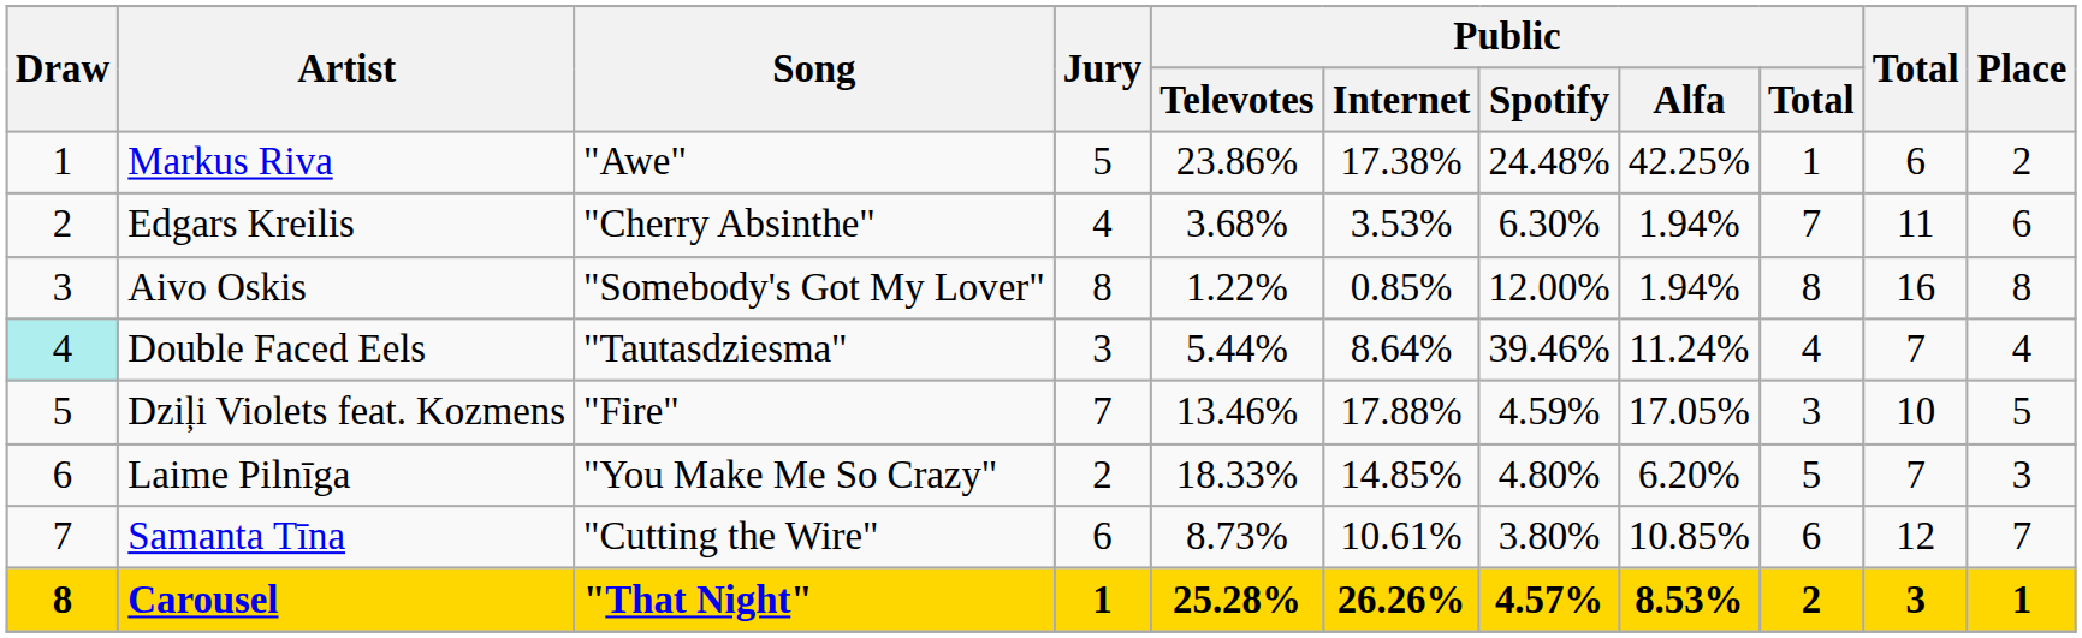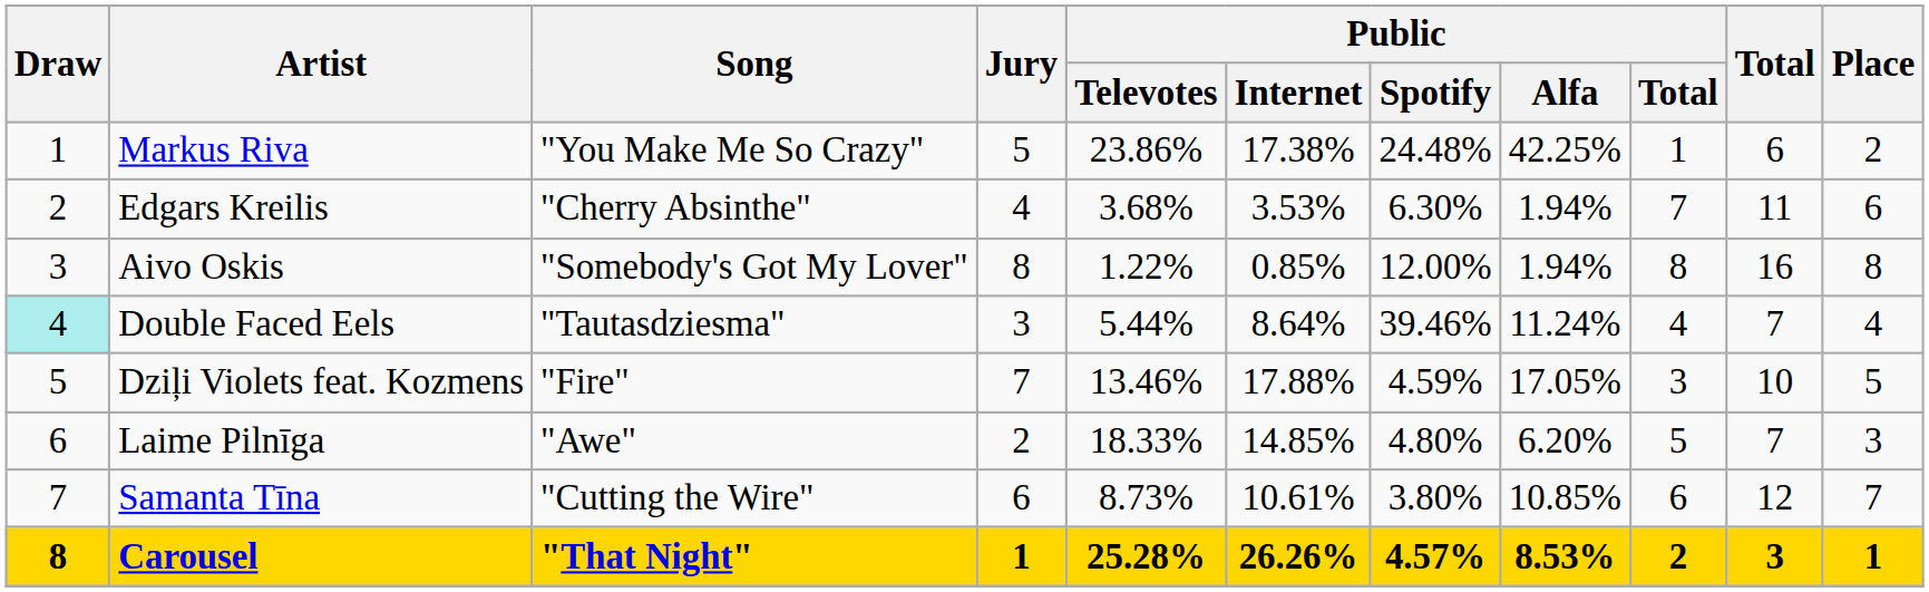 <table class="sortable wikitable" style="margin: 1em auto 1em auto; text-align:center;">
 <tr>
 <th rowspan="2">Draw</th>
 <th rowspan="2">Artist</th>
 <th rowspan="2">Song</th>
 <th rowspan="2">Jury</th>
 <th colspan="5">Public</th>
 <th rowspan="2">Total</th>
 <th rowspan="2">Place</th>
 </tr>
 <tr>
 <th>Televotes</th>
 <th>Internet</th>
 <th>Spotify</th>
 <th>Alfa</th>
 <th>Total</th>
 </tr>
 <tr>
 <td>1</td>
 <td align="left"><a href='#'>Markus Riva</a></td>
-<td align="left">"Awe"</td>
+<td align="left">"You Make Me So Crazy"</td>
 <td>5</td>
 <td>23.86%</td>
 <td>17.38%</td>
 <td>24.48%</td>
 <td>42.25%</td>
 <td>1</td>
 <td>6</td>
 <td>2</td>
 </tr>
 <tr>
 <td>2</td>
 <td align="left">Edgars Kreilis</td>
 <td align="left">"Cherry Absinthe"</td>
 <td>4</td>
 <td>3.68%</td>
 <td>3.53%</td>
 <td>6.30%</td>
 <td>1.94%</td>
 <td>7</td>
 <td>11</td>
 <td>6</td>
 </tr>
 <tr>
 <td>3</td>
 <td align="left">Aivo Oskis</td>
 <td align="left">"Somebody's Got My Lover"</td>
 <td>8</td>
 <td>1.22%</td>
 <td>0.85%</td>
 <td>12.00%</td>
 <td>1.94%</td>
 <td>8</td>
 <td>16</td>
 <td>8</td>
 </tr>
 <tr>
 <td style="background: paleturquoise;">4</td>
 <td align="left">Double Faced Eels</td>
 <td align="left">"Tautasdziesma"</td>
 <td>3</td>
 <td>5.44%</td>
 <td>8.64%</td>
 <td>39.46%</td>
 <td>11.24%</td>
 <td>4</td>
 <td>7</td>
 <td>4</td>
 </tr>
 <tr>
 <td>5</td>
 <td align="left">Dziļi Violets feat. Kozmens</td>
 <td align="left">"Fire"</td>
 <td>7</td>
 <td>13.46%</td>
 <td>17.88%</td>
 <td>4.59%</td>
 <td>17.05%</td>
 <td>3</td>
 <td>10</td>
 <td>5</td>
 </tr>
 <tr>
 <td>6</td>
 <td align="left">Laime Pilnīga</td>
-<td align="left">"You Make Me So Crazy"</td>
+<td align="left">"Awe"</td>
 <td>2</td>
 <td>18.33%</td>
 <td>14.85%</td>
 <td>4.80%</td>
 <td>6.20%</td>
 <td>5</td>
 <td>7</td>
 <td>3</td>
 </tr>
 <tr>
 <td>7</td>
 <td align="left"><a href='#'>Samanta Tīna</a></td>
 <td align="left">"Cutting the Wire"</td>
 <td>6</td>
 <td>8.73%</td>
 <td>10.61%</td>
 <td>3.80%</td>
 <td>10.85%</td>
 <td>6</td>
 <td>12</td>
 <td>7</td>
 </tr>
 <tr style="font-weight:bold; background:gold;">
 <td>8</td>
 <td align="left"><a href='#'>Carousel</a></td>
 <td align="left">"<a href='#'>That Night</a>"</td>
 <td>1</td>
 <td>25.28%</td>
 <td>26.26%</td>
 <td>4.57%</td>
 <td>8.53%</td>
 <td>2</td>
 <td>3</td>
 <td>1</td>
 </tr>
 <tr>
 </tr>
 </table>
